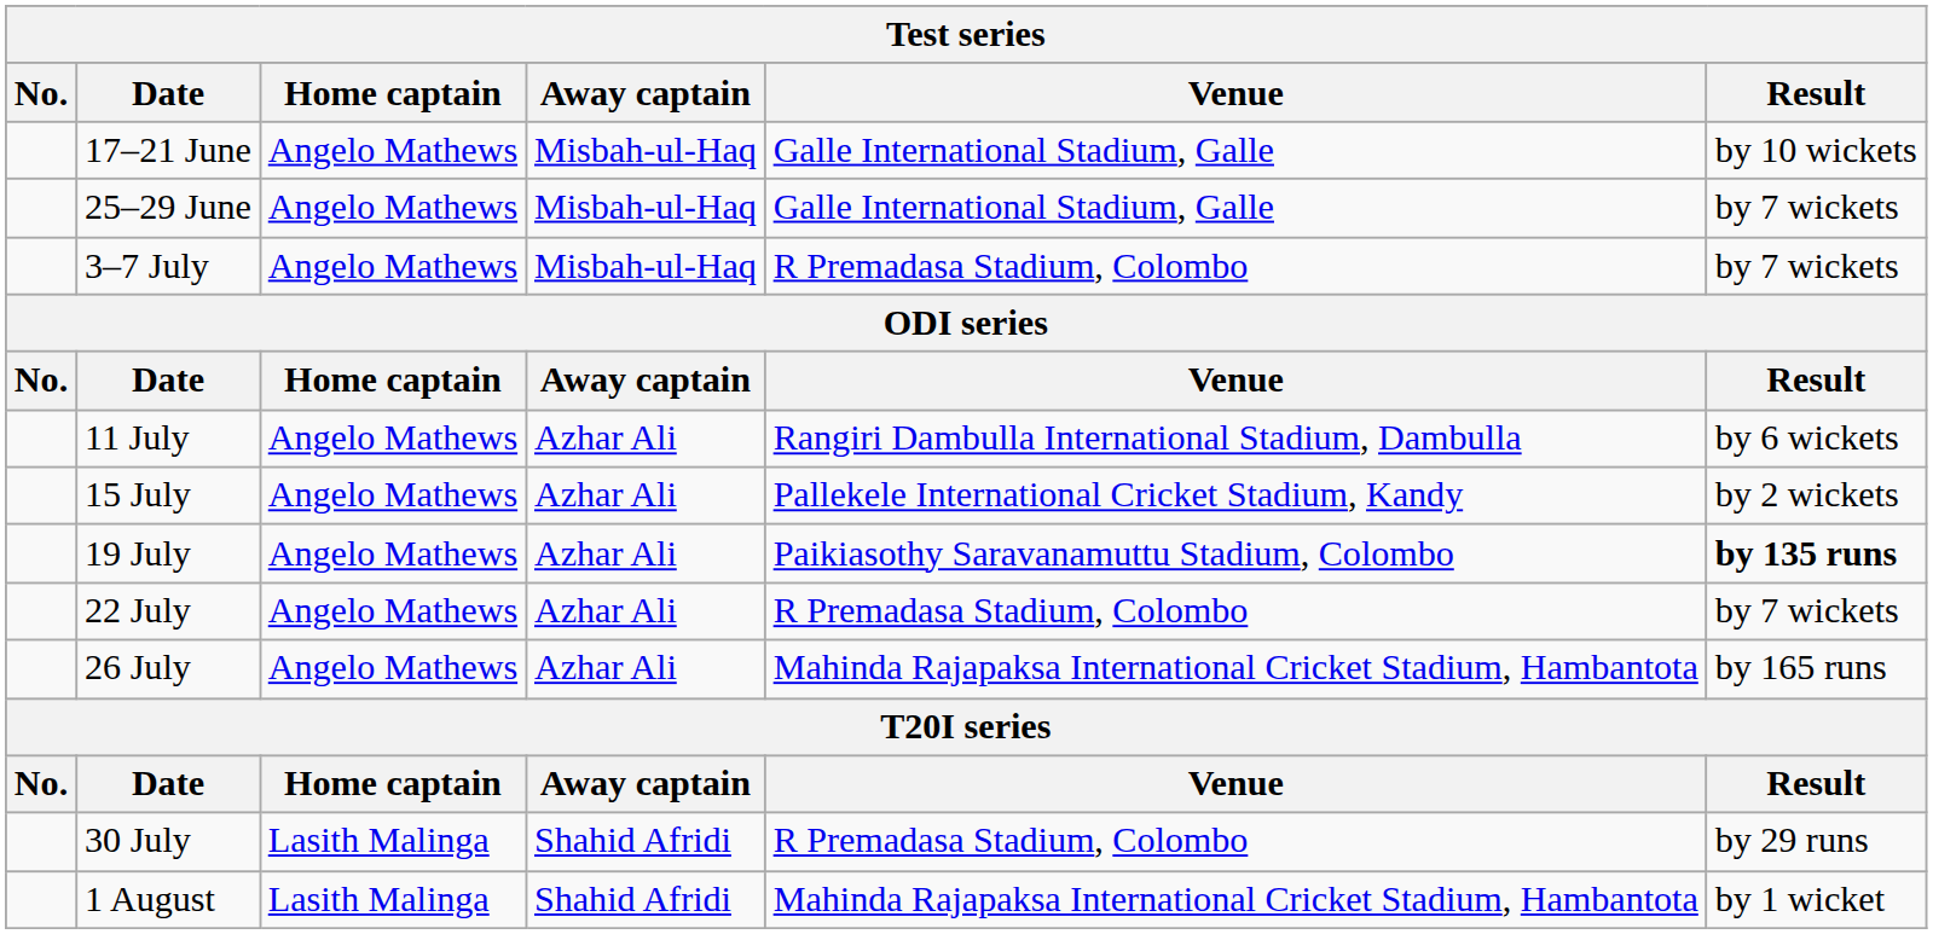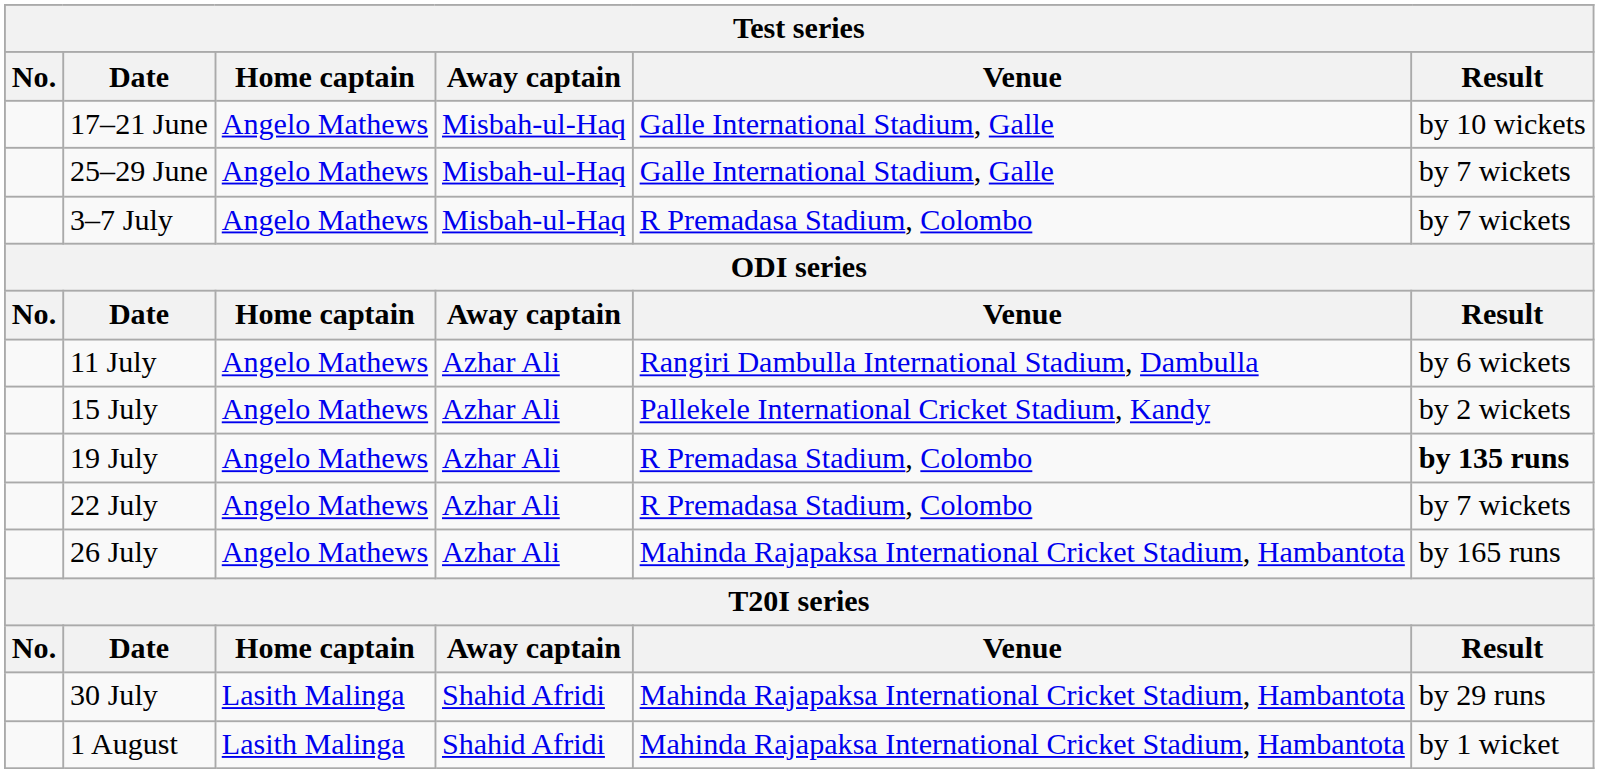 <table class="wikitable">
 <tr>
 <th colspan="9">Test series</th>
 </tr>
 <tr>
 <th>No.</th>
 <th>Date</th>
 <th>Home captain</th>
 <th>Away captain</th>
 <th>Venue</th>
 <th>Result</th>
 </tr>
 <tr>
 <td></td>
 <td>17–21 June</td>
 <td><a href='#'>Angelo Mathews</a></td>
 <td><a href='#'>Misbah-ul-Haq</a></td>
 <td><a href='#'>Galle International Stadium</a>, <a href='#'>Galle</a></td>
 <td> by 10 wickets</td>
 </tr>
 <tr>
 <td></td>
 <td>25–29 June</td>
 <td><a href='#'>Angelo Mathews</a></td>
 <td><a href='#'>Misbah-ul-Haq</a></td>
 <td><a href='#'>Galle International Stadium</a>, <a href='#'>Galle</a></td>
 <td> by 7 wickets</td>
 </tr>
 <tr>
 <td></td>
 <td>3–7 July</td>
 <td><a href='#'>Angelo Mathews</a></td>
 <td><a href='#'>Misbah-ul-Haq</a></td>
 <td><a href='#'>R Premadasa Stadium</a>, <a href='#'>Colombo</a></td>
 <td> by 7 wickets</td>
 </tr>
 <tr>
 <th colspan="9">ODI series</th>
 </tr>
 <tr>
 <th>No.</th>
 <th>Date</th>
 <th>Home captain</th>
 <th>Away captain</th>
 <th>Venue</th>
 <th>Result</th>
 </tr>
 <tr>
 <td></td>
 <td>11 July</td>
 <td><a href='#'>Angelo Mathews</a></td>
 <td><a href='#'>Azhar Ali</a></td>
 <td><a href='#'>Rangiri Dambulla International Stadium</a>, <a href='#'>Dambulla</a></td>
 <td> by 6 wickets</td>
 </tr>
 <tr>
 <td></td>
 <td>15 July</td>
 <td><a href='#'>Angelo Mathews</a></td>
 <td><a href='#'>Azhar Ali</a></td>
 <td><a href='#'>Pallekele International Cricket Stadium</a>, <a href='#'>Kandy</a></td>
 <td> by 2 wickets</td>
 </tr>
 <tr>
 <td></td>
 <td>19 July</td>
 <td><a href='#'>Angelo Mathews</a></td>
 <td><a href='#'>Azhar Ali</a></td>
-<td><a href='#'>Paikiasothy Saravanamuttu Stadium</a>, <a href='#'>Colombo</a></td>
+<td><a href='#'>R Premadasa Stadium</a>, <a href='#'>Colombo</a></td>
 <td><strong> by 135 runs</strong></td>
 </tr>
 <tr>
 <td></td>
 <td>22 July</td>
 <td><a href='#'>Angelo Mathews</a></td>
 <td><a href='#'>Azhar Ali</a></td>
 <td><a href='#'>R Premadasa Stadium</a>, <a href='#'>Colombo</a></td>
 <td> by 7 wickets</td>
 </tr>
 <tr>
 <td></td>
 <td>26 July</td>
 <td><a href='#'>Angelo Mathews</a></td>
 <td><a href='#'>Azhar Ali</a></td>
 <td><a href='#'>Mahinda Rajapaksa International Cricket Stadium</a>, <a href='#'>Hambantota</a></td>
 <td> by 165 runs</td>
 </tr>
 <tr>
 <th colspan="9">T20I series</th>
 </tr>
 <tr>
 <th>No.</th>
 <th>Date</th>
 <th>Home captain</th>
 <th>Away captain</th>
 <th>Venue</th>
 <th>Result</th>
 </tr>
 <tr>
 <td></td>
 <td>30 July</td>
 <td><a href='#'>Lasith Malinga</a></td>
 <td><a href='#'>Shahid Afridi</a></td>
-<td><a href='#'>R Premadasa Stadium</a>, <a href='#'>Colombo</a></td>
+<td><a href='#'>Mahinda Rajapaksa International Cricket Stadium</a>, <a href='#'>Hambantota</a></td>
 <td> by 29 runs</td>
 </tr>
 <tr>
 <td></td>
 <td>1 August</td>
 <td><a href='#'>Lasith Malinga</a></td>
 <td><a href='#'>Shahid Afridi</a></td>
 <td><a href='#'>Mahinda Rajapaksa International Cricket Stadium</a>, <a href='#'>Hambantota</a></td>
 <td> by 1 wicket</td>
 </tr>
 </table>
